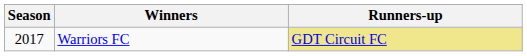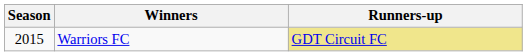 <table class="wikitable" style="text-align:center">
 <tr>
 <th width='35'>Season</th>
 <th style="width:250px;">Winners</th>
 <th style="width:250px;">Runners-up</th>
 </tr>
 <tr>
-<td>2017</td>
+<td>2015</td>
 <td align='left'><a href='#'>Warriors FC</a></td>
 <td align="left" style="background: khaki;"><a href='#'>GDT Circuit FC</a></td>
 </tr>
 </table>
